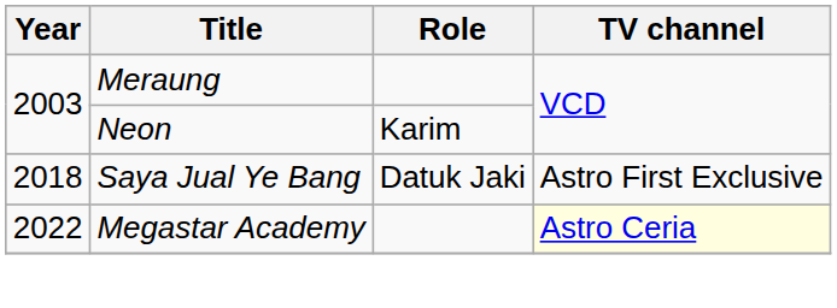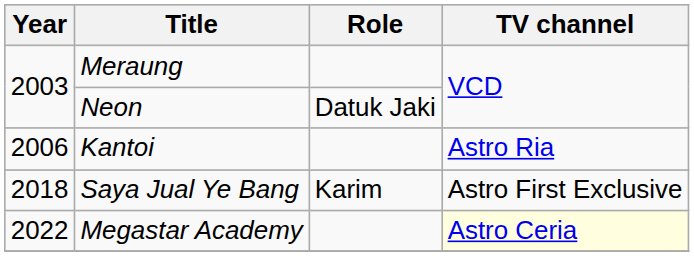 <table class="wikitable">
 <tr>
 <th>Year</th>
 <th>Title</th>
 <th>Role</th>
 <th>TV channel</th>
 </tr>
 <tr>
 <td rowspan="2">2003</td>
 <td><em>Meraung</em></td>
 <td></td>
 <td rowspan="2"><a href='#'>VCD</a></td>
 </tr>
 <tr>
 <td><em>Neon</em></td>
-<td>Karim</td>
+<td>Datuk Jaki</td>
+</tr>
+<tr>
+<td>2006</td>
+<td><em>Kantoi</em></td>
+<td></td>
+<td><a href='#'>Astro Ria</a></td>
 </tr>
 <tr>
 <td>2018</td>
 <td><em>Saya Jual Ye Bang</em></td>
-<td>Datuk Jaki</td>
+<td>Karim</td>
 <td>Astro First Exclusive</td>
 </tr>
 <tr>
 <td>2022</td>
 <td><em>Megastar Academy</em></td>
 <td></td>
 <td style="background: lightyellow;"><a href='#'>Astro Ceria</a></td>
 </tr>
 <tr>
 </tr>
 </table>
